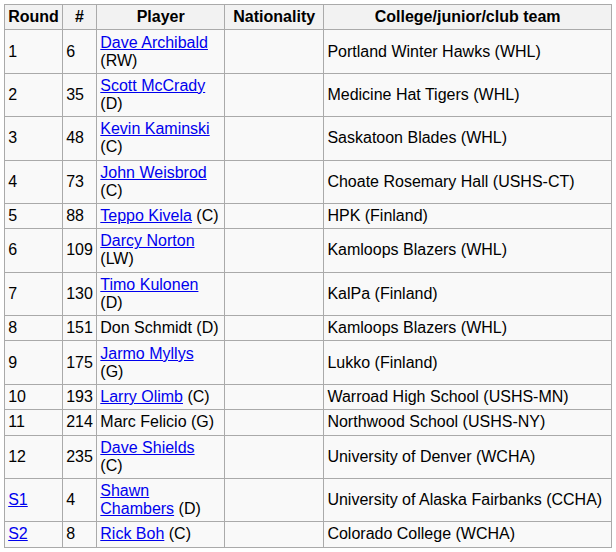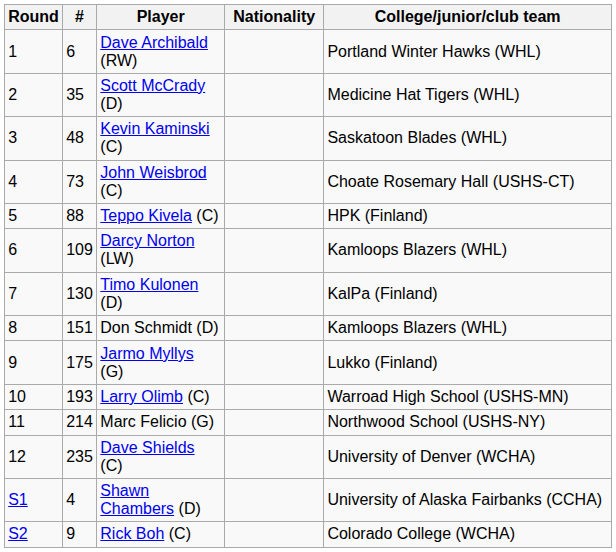 <table class="wikitable">
 <tr>
 <th bgcolor="#DDDDFF" width="2.75%">Round</th>
 <th bgcolor="#DDDDFF" width="2.75%">#</th>
 <th bgcolor="#DDDDFF" width="22.0%">Player</th>
 <th bgcolor="#DDDDFF" width="16.5%">Nationality</th>
 <th bgcolor="#DDDDFF" width="50.0%">College/junior/club team</th>
 </tr>
 <tr>
 <td>1</td>
 <td>6</td>
 <td><a href='#'>Dave Archibald</a> (RW)</td>
 <td></td>
 <td>Portland Winter Hawks (WHL)</td>
 </tr>
 <tr>
 <td>2</td>
 <td>35</td>
 <td><a href='#'>Scott McCrady</a> (D)</td>
 <td></td>
 <td>Medicine Hat Tigers (WHL)</td>
 </tr>
 <tr>
 <td>3</td>
 <td>48</td>
 <td><a href='#'>Kevin Kaminski</a> (C)</td>
 <td></td>
 <td>Saskatoon Blades (WHL)</td>
 </tr>
 <tr>
 <td>4</td>
 <td>73</td>
 <td><a href='#'>John Weisbrod</a> (C)</td>
 <td></td>
 <td>Choate Rosemary Hall (USHS-CT)</td>
 </tr>
 <tr>
 <td>5</td>
 <td>88</td>
 <td><a href='#'>Teppo Kivela</a> (C)</td>
 <td></td>
 <td>HPK (Finland)</td>
 </tr>
 <tr>
 <td>6</td>
 <td>109</td>
 <td><a href='#'>Darcy Norton</a> (LW)</td>
 <td></td>
 <td>Kamloops Blazers (WHL)</td>
 </tr>
 <tr>
 <td>7</td>
 <td>130</td>
 <td><a href='#'>Timo Kulonen</a> (D)</td>
 <td></td>
 <td>KalPa (Finland)</td>
 </tr>
 <tr>
 <td>8</td>
 <td>151</td>
 <td>Don Schmidt (D)</td>
 <td></td>
 <td>Kamloops Blazers (WHL)</td>
 </tr>
 <tr>
 <td>9</td>
 <td>175</td>
 <td><a href='#'>Jarmo Myllys</a> (G)</td>
 <td></td>
 <td>Lukko (Finland)</td>
 </tr>
 <tr>
 <td>10</td>
 <td>193</td>
 <td><a href='#'>Larry Olimb</a> (C)</td>
 <td></td>
 <td>Warroad High School (USHS-MN)</td>
 </tr>
 <tr>
 <td>11</td>
 <td>214</td>
 <td>Marc Felicio (G)</td>
 <td></td>
 <td>Northwood School (USHS-NY)</td>
 </tr>
 <tr>
 <td>12</td>
 <td>235</td>
 <td><a href='#'>Dave Shields</a> (C)</td>
 <td></td>
 <td>University of Denver (WCHA)</td>
 </tr>
 <tr>
 <td><a href='#'>S1</a></td>
 <td>4</td>
 <td><a href='#'>Shawn Chambers</a> (D)</td>
 <td></td>
 <td>University of Alaska Fairbanks (CCHA)</td>
 </tr>
 <tr>
 <td><a href='#'>S2</a></td>
-<td>8</td>
+<td>9</td>
 <td><a href='#'>Rick Boh</a> (C)</td>
 <td></td>
 <td>Colorado College (WCHA)</td>
 </tr>
 </table>
